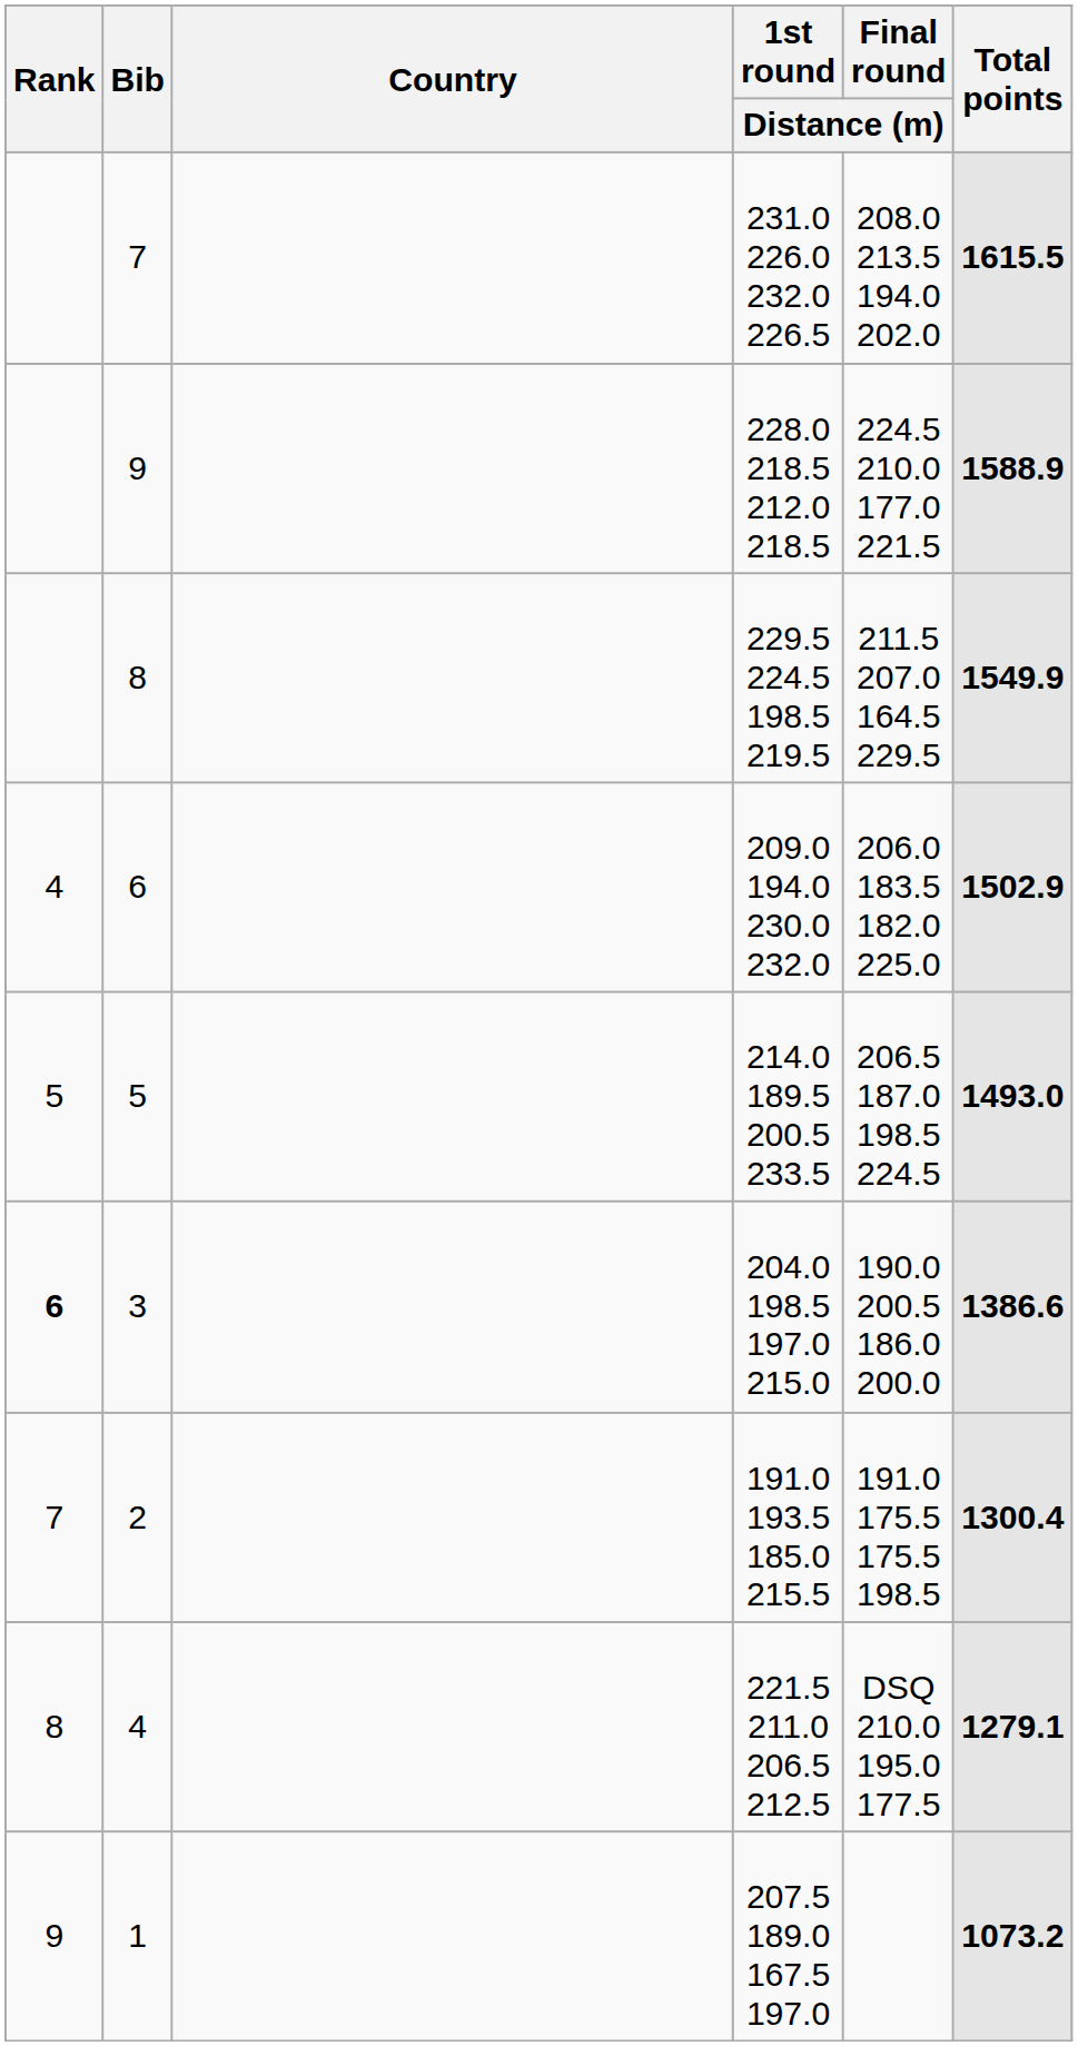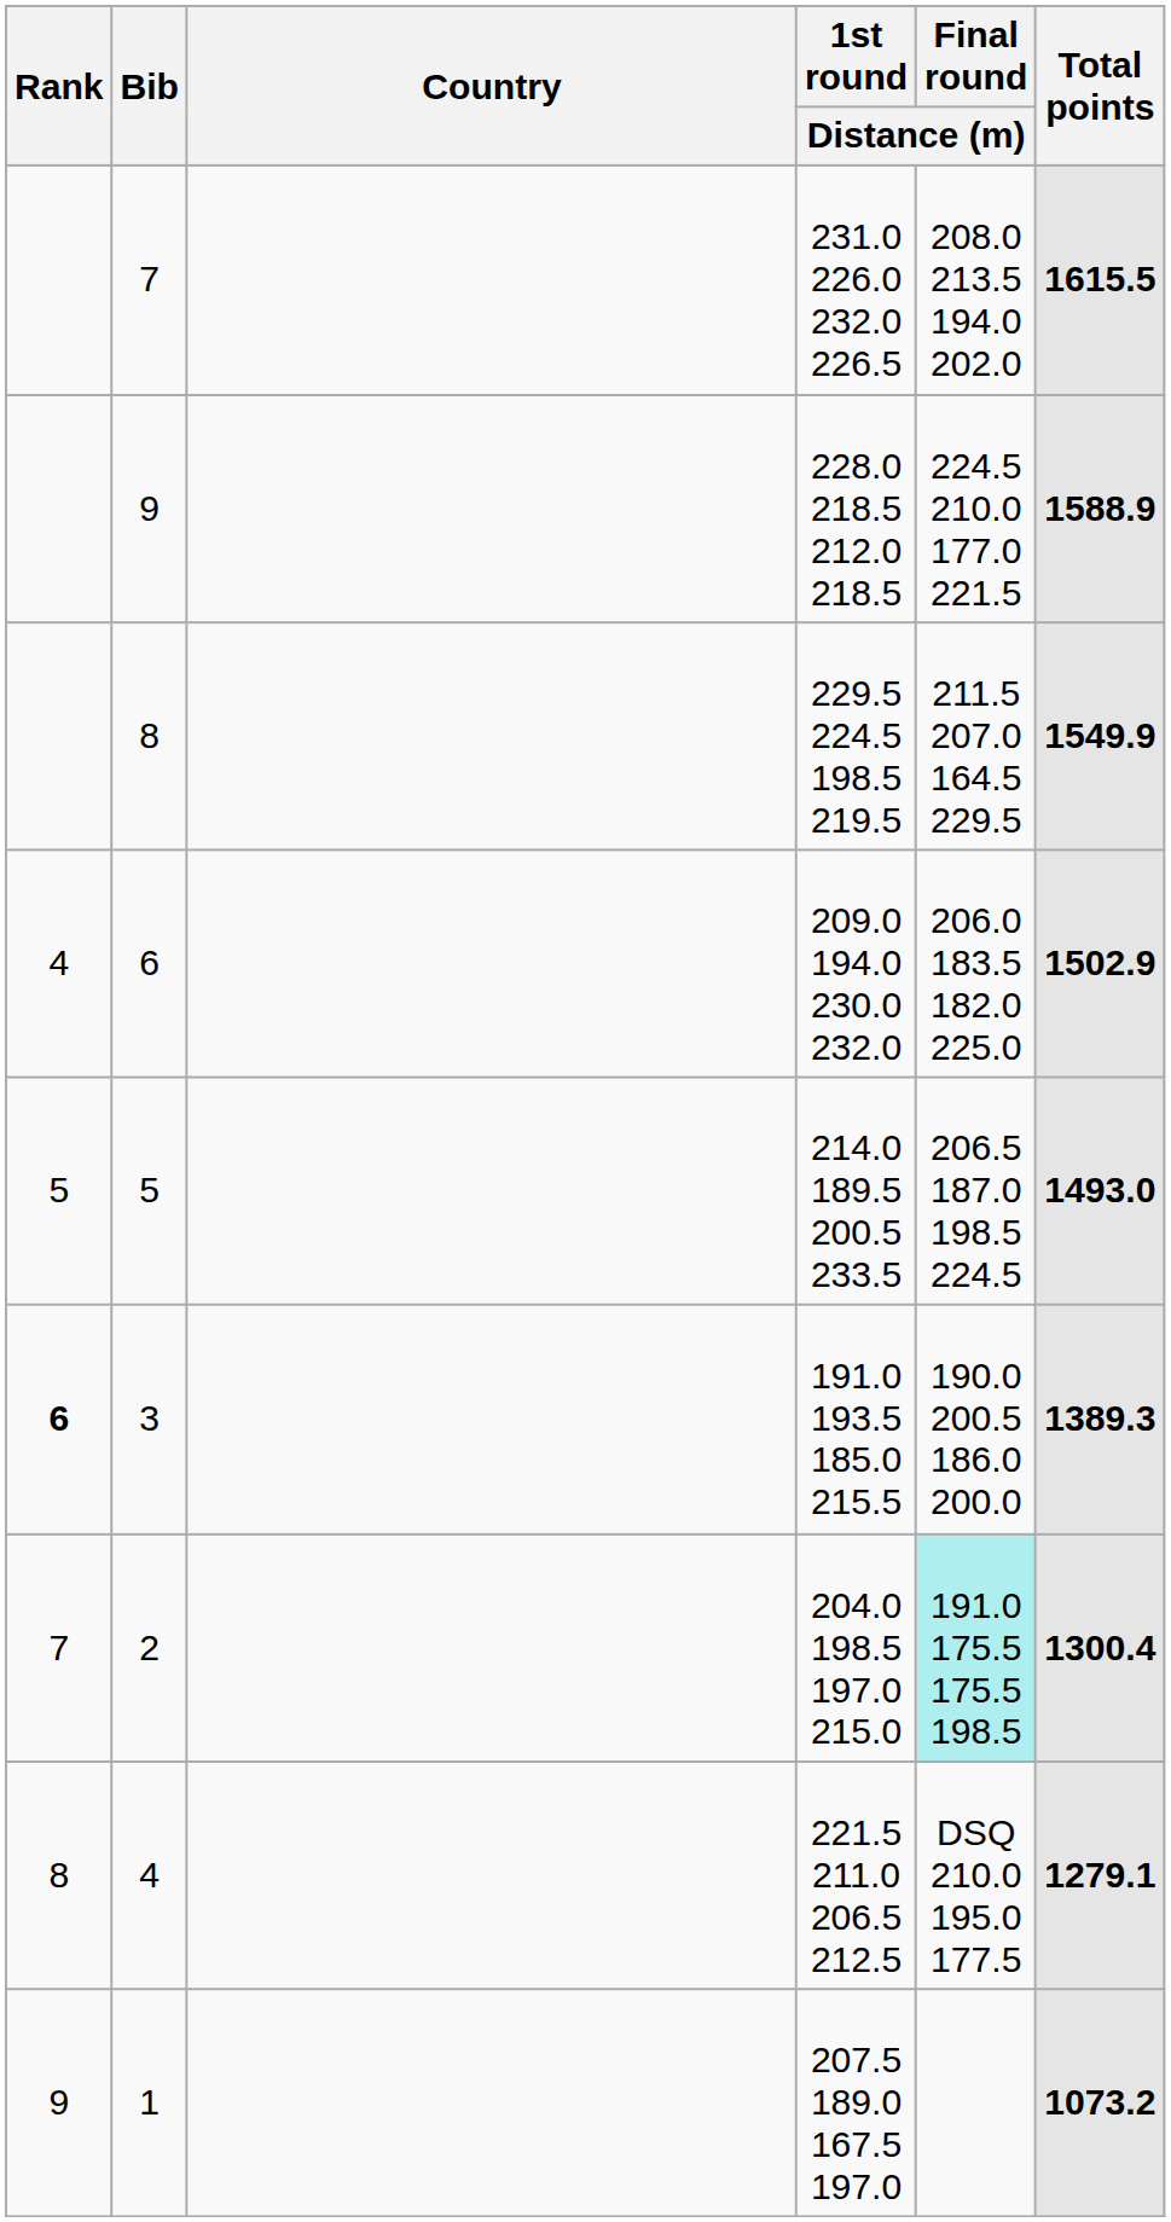 <table class="wikitable sortable" style="text-align:center;font-size:97%" width=56%>
 <tr>
 <th rowspan=2 width=25>Rank</th>
 <th rowspan=2 width=20>Bib</th>
 <th rowspan=2>Country</th>
 <th width=40>1st<br>round</th>
 <th width=40>Final<br>round</th>
 <th rowspan=2 width=35>Total<br>points</th>
 </tr>
 <tr>
 <th colspan=2>Distance (m)</th>
 </tr>
 <tr>
 <td></td>
 <td>7</td>
 <td align=left></td>
 <td><br>231.0<br>226.0<br>232.0<br>226.5</td>
 <td><br>208.0<br>213.5<br>194.0<br>202.0</td>
 <td bgcolor=#E5E5E5><strong>1615.5</strong></td>
 </tr>
 <tr>
 <td></td>
 <td>9</td>
 <td align=left></td>
 <td><br>228.0<br>218.5<br>212.0<br>218.5</td>
 <td><br>224.5<br>210.0<br>177.0<br>221.5</td>
 <td bgcolor=#E5E5E5><strong>1588.9</strong></td>
 </tr>
 <tr>
 <td></td>
 <td>8</td>
 <td align=left></td>
 <td><br>229.5<br>224.5<br>198.5<br>219.5</td>
 <td><br>211.5<br>207.0<br>164.5<br>229.5</td>
 <td bgcolor=#E5E5E5><strong>1549.9</strong></td>
 </tr>
 <tr>
 <td>4</td>
 <td>6</td>
 <td align=left></td>
 <td><br>209.0<br>194.0<br>230.0<br>232.0</td>
 <td><br>206.0<br>183.5<br>182.0<br>225.0</td>
 <td bgcolor=#E5E5E5><strong>1502.9</strong></td>
 </tr>
 <tr>
 <td>5</td>
 <td>5</td>
 <td align=left></td>
 <td><br>214.0 <small></small><br>189.5<br>200.5<br>233.5</td>
 <td><br>206.5<br>187.0<br>198.5<br>224.5</td>
 <td bgcolor=#E5E5E5><strong>1493.0</strong></td>
 </tr>
 <tr>
 <td><strong>6</strong></td>
 <td>3</td>
 <td align=left></td>
-<td><br>204.0<br>198.5<br>197.0<br>215.0</td>
+<td><br>191.0<br>193.5 <small></small><br>185.0<br>215.5</td>
 <td><br>190.0<br>200.5<br>186.0<br>200.0</td>
-<td bgcolor=#E5E5E5><strong>1386.6</strong></td>
+<td bgcolor=#E5E5E5><strong>1389.3</strong></td>
 </tr>
 <tr>
 <td>7</td>
 <td>2</td>
 <td align=left></td>
-<td><br>191.0<br>193.5 <small></small><br>185.0<br>215.5</td>
-<td><br>191.0<br>175.5<br>175.5<br>198.5</td>
+<td><br>204.0<br>198.5<br>197.0<br>215.0</td>
+<td style="background: paleturquoise;"><br>191.0<br>175.5<br>175.5<br>198.5</td>
 <td bgcolor=#E5E5E5><strong>1300.4</strong></td>
 </tr>
 <tr>
 <td>8</td>
 <td>4</td>
 <td align=left></td>
 <td><br>221.5<br>211.0<br>206.5<br>212.5</td>
 <td><br>DSQ<br>210.0<br>195.0<br>177.5</td>
 <td bgcolor=#E5E5E5><strong>1279.1</strong></td>
 </tr>
 <tr>
 <td>9</td>
 <td>1</td>
 <td align=left></td>
 <td><br>207.5<br>189.0<br>167.5<br>197.0</td>
 <td></td>
 <td bgcolor=#E5E5E5><strong>1073.2</strong></td>
 </tr>
 </table>
